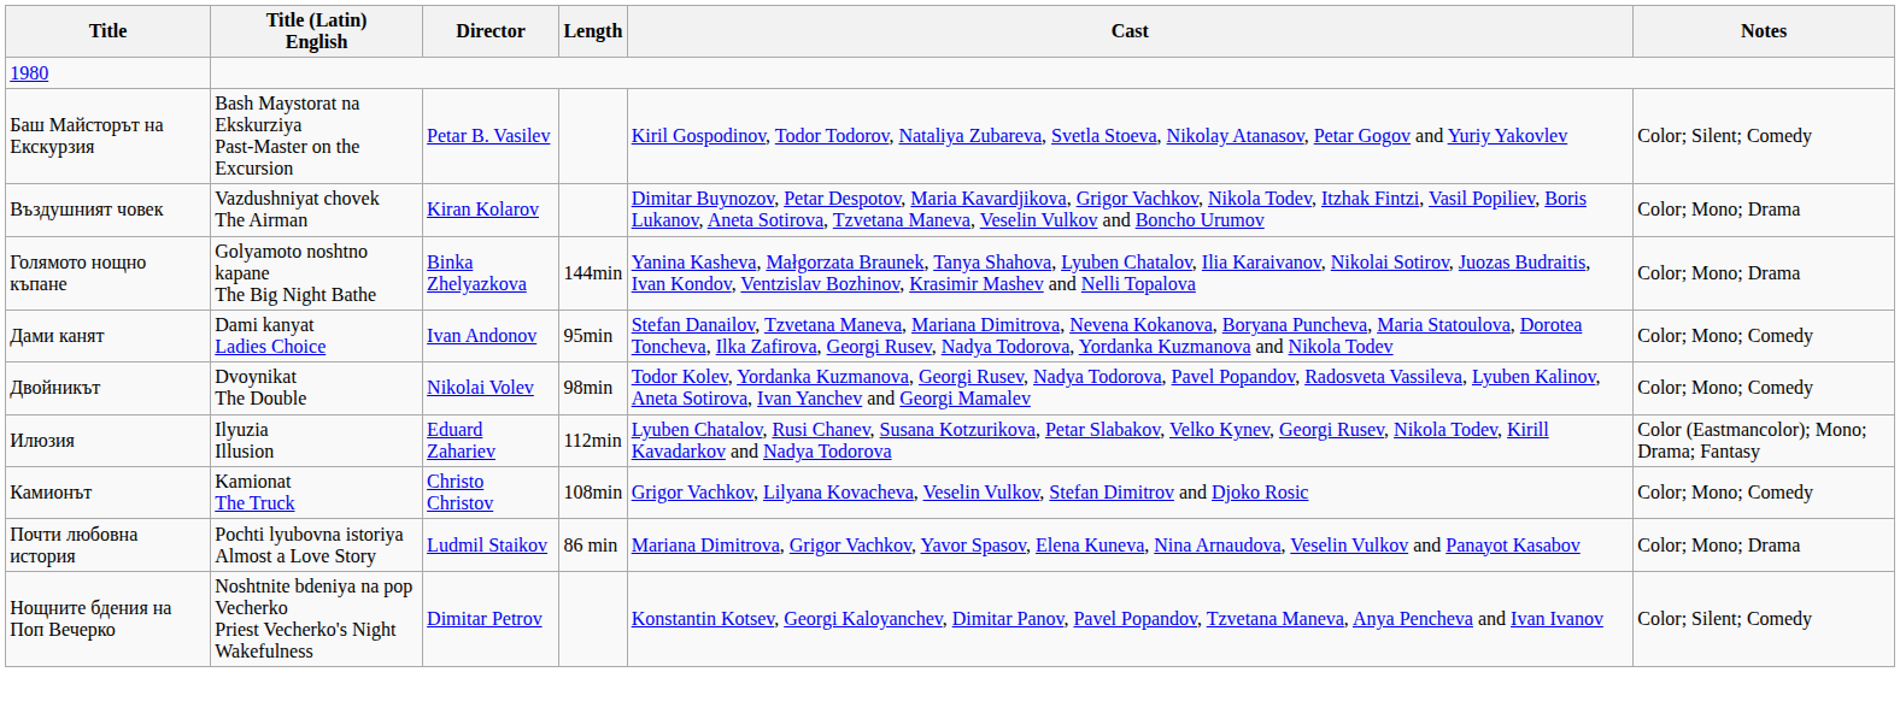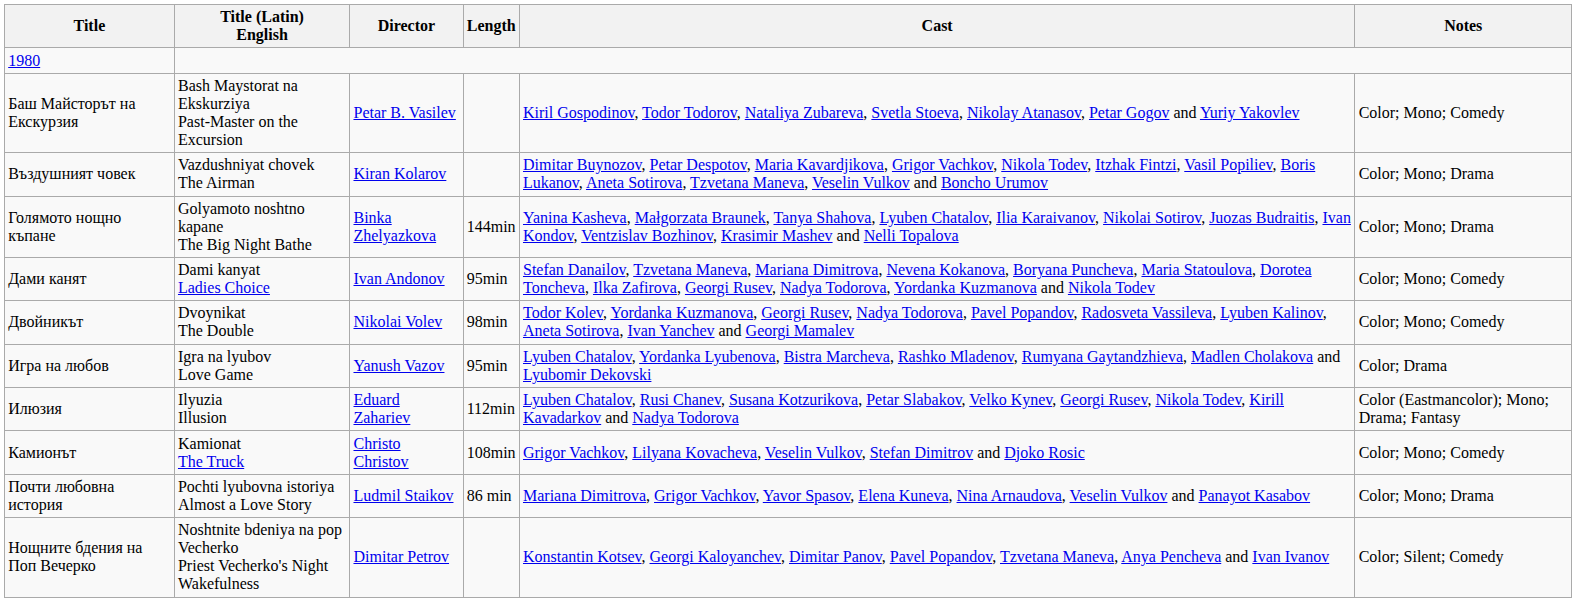 <table class="wikitable">
 <tr>
 </tr>
 <tr>
 <th>Title</th>
 <th>Title (Latin)<br>English</th>
 <th>Director</th>
 <th>Length</th>
 <th>Cast</th>
 <th>Notes</th>
 </tr>
 <tr>
 <td><a href='#'>1980</a></td>
 </tr>
 <tr>
 <td>Баш Майсторът на Екскурзия</td>
 <td>Bash Maystorat na Ekskurziya<br>Past-Master on the Excursion</td>
 <td><a href='#'>Petar B. Vasilev</a></td>
 <td></td>
 <td><a href='#'>Kiril Gospodinov</a>, <a href='#'>Todor Todorov</a>, <a href='#'>Nataliya Zubareva</a>, <a href='#'>Svetla Stoeva</a>, <a href='#'>Nikolay Atanasov</a>, <a href='#'>Petar Gogov</a> and <a href='#'>Yuriy Yakovlev</a></td>
-<td>Color; Silent; Comedy</td>
+<td>Color; Mono; Comedy</td>
 </tr>
 <tr>
 <td>Въздушният човек</td>
 <td>Vazdushniyat chovek<br>The Airman</td>
 <td><a href='#'>Kiran Kolarov</a></td>
 <td></td>
 <td><a href='#'>Dimitar Buynozov</a>, <a href='#'>Petar Despotov</a>, <a href='#'>Maria Kavardjikova</a>, <a href='#'>Grigor Vachkov</a>, <a href='#'>Nikola Todev</a>, <a href='#'>Itzhak Fintzi</a>, <a href='#'>Vasil Popiliev</a>, <a href='#'>Boris Lukanov</a>, <a href='#'>Aneta Sotirova</a>, <a href='#'>Tzvetana Maneva</a>, <a href='#'>Veselin Vulkov</a> and <a href='#'>Boncho Urumov</a></td>
 <td>Color; Mono; Drama</td>
 </tr>
 <tr>
 <td>Голямото нощно къпане</td>
 <td>Golyamoto noshtno kapane<br>The Big Night Bathe</td>
 <td><a href='#'>Binka Zhelyazkova</a></td>
 <td>144min</td>
 <td><a href='#'>Yanina Kasheva</a>, <a href='#'>Małgorzata Braunek</a>, <a href='#'>Tanya Shahova</a>, <a href='#'>Lyuben Chatalov</a>, <a href='#'>Ilia Karaivanov</a>, <a href='#'>Nikolai Sotirov</a>, <a href='#'>Juozas Budraitis</a>, <a href='#'>Ivan Kondov</a>, <a href='#'>Ventzislav Bozhinov</a>, <a href='#'>Krasimir Mashev</a> and <a href='#'>Nelli Topalova</a></td>
 <td>Color; Mono; Drama</td>
 </tr>
 <tr>
 <td>Дами канят</td>
 <td>Dami kanyat<br><a href='#'>Ladies Choice</a></td>
 <td><a href='#'>Ivan Andonov</a></td>
 <td>95min</td>
 <td><a href='#'>Stefan Danailov</a>, <a href='#'>Tzvetana Maneva</a>, <a href='#'>Mariana Dimitrova</a>, <a href='#'>Nevena Kokanova</a>, <a href='#'>Boryana Puncheva</a>, <a href='#'>Maria Statoulova</a>, <a href='#'>Dorotea Toncheva</a>, <a href='#'>Ilka Zafirova</a>, <a href='#'>Georgi Rusev</a>, <a href='#'>Nadya Todorova</a>, <a href='#'>Yordanka Kuzmanova</a> and <a href='#'>Nikola Todev</a></td>
 <td>Color; Mono; Comedy</td>
 </tr>
 <tr>
 <td>Двойникът</td>
 <td>Dvoynikat<br>The Double</td>
 <td><a href='#'>Nikolai Volev</a></td>
 <td>98min</td>
 <td><a href='#'>Todor Kolev</a>, <a href='#'>Yordanka Kuzmanova</a>, <a href='#'>Georgi Rusev</a>, <a href='#'>Nadya Todorova</a>, <a href='#'>Pavel Popandov</a>, <a href='#'>Radosveta Vassileva</a>, <a href='#'>Lyuben Kalinov</a>, <a href='#'>Aneta Sotirova</a>, <a href='#'>Ivan Yanchev</a> and <a href='#'>Georgi Mamalev</a></td>
 <td>Color; Mono; Comedy</td>
+</tr>
+<tr>
+<td>Игра на любов</td>
+<td>Igra na lyubov<br>Love Game</td>
+<td><a href='#'>Yanush Vazov</a></td>
+<td>95min</td>
+<td><a href='#'>Lyuben Chatalov</a>, <a href='#'>Yordanka Lyubenova</a>, <a href='#'>Bistra Marcheva</a>, <a href='#'>Rashko Mladenov</a>, <a href='#'>Rumyana Gaytandzhieva</a>, <a href='#'>Madlen Cholakova</a> and <a href='#'>Lyubomir Dekovski</a></td>
+<td>Color; Drama</td>
 </tr>
 <tr>
 <td>Илюзия</td>
 <td>Ilyuzia<br>Illusion</td>
 <td><a href='#'>Eduard Zahariev</a></td>
 <td>112min</td>
 <td><a href='#'>Lyuben Chatalov</a>, <a href='#'>Rusi Chanev</a>, <a href='#'>Susana Kotzurikova</a>, <a href='#'>Petar Slabakov</a>, <a href='#'>Velko Kynev</a>, <a href='#'>Georgi Rusev</a>, <a href='#'>Nikola Todev</a>, <a href='#'>Kirill Kavadarkov</a> and <a href='#'>Nadya Todorova</a></td>
 <td>Color (Eastmancolor); Mono; Drama; Fantasy</td>
 </tr>
 <tr>
 <td>Камионът</td>
 <td>Kamionat<br><a href='#'>The Truck</a></td>
 <td><a href='#'>Christo Christov</a></td>
 <td>108min</td>
 <td><a href='#'>Grigor Vachkov</a>, <a href='#'>Lilyana Kovacheva</a>, <a href='#'>Veselin Vulkov</a>, <a href='#'>Stefan Dimitrov</a> and <a href='#'>Djoko Rosic</a></td>
 <td>Color; Mono; Comedy</td>
 </tr>
 <tr>
 <td>Почти любовна история</td>
 <td>Pochti lyubovna istoriya<br>Almost a Love Story</td>
 <td><a href='#'>Ludmil Staikov</a></td>
 <td>86 min</td>
 <td><a href='#'>Mariana Dimitrova</a>, <a href='#'>Grigor Vachkov</a>, <a href='#'>Yavor Spasov</a>, <a href='#'>Elena Kuneva</a>, <a href='#'>Nina Arnaudova</a>, <a href='#'>Veselin Vulkov</a> and <a href='#'>Panayot Kasabov</a></td>
 <td>Color; Mono; Drama</td>
 </tr>
 <tr>
 <td>Нощните бдения на Поп Вечерко</td>
 <td>Noshtnite bdeniya na pop Vecherko<br>Priest Vecherko's Night Wakefulness</td>
 <td><a href='#'>Dimitar Petrov</a></td>
 <td></td>
 <td><a href='#'>Konstantin Kotsev</a>, <a href='#'>Georgi Kaloyanchev</a>, <a href='#'>Dimitar Panov</a>, <a href='#'>Pavel Popandov</a>, <a href='#'>Tzvetana Maneva</a>, <a href='#'>Anya Pencheva</a> and <a href='#'>Ivan Ivanov</a></td>
 <td>Color; Silent; Comedy</td>
 </tr>
 <tr>
 </tr>
 </table>
